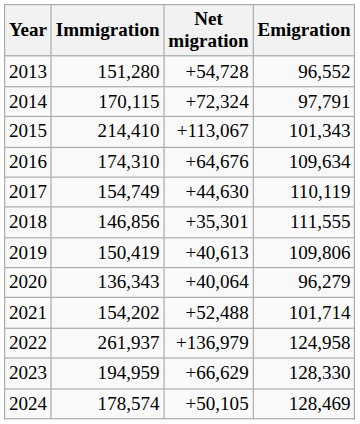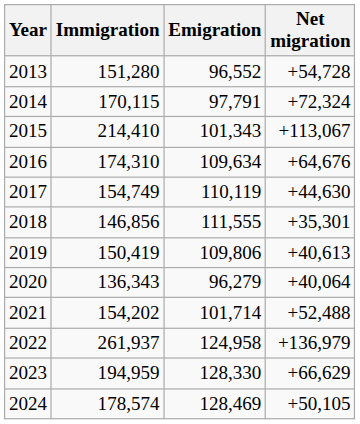 <table class="wikitable" style="text-align:right;">
 <tr>
 <th>Year</th>
 <th>Immigration</th>
+<th>Emigration</th>
 <th>Net<br>migration</th>
-<th>Emigration</th>
 </tr>
 <tr>
 <td>2013</td>
 <td>151,280</td>
+<td>96,552</td>
 <td>+54,728</td>
-<td>96,552</td>
 </tr>
 <tr>
 <td>2014</td>
 <td>170,115</td>
+<td>97,791</td>
 <td>+72,324</td>
-<td>97,791</td>
 </tr>
 <tr>
 <td>2015</td>
 <td>214,410</td>
+<td>101,343</td>
 <td>+113,067</td>
-<td>101,343</td>
 </tr>
 <tr>
 <td>2016</td>
 <td>174,310</td>
+<td>109,634</td>
 <td>+64,676</td>
-<td>109,634</td>
 </tr>
 <tr>
 <td>2017</td>
 <td>154,749</td>
+<td>110,119</td>
 <td>+44,630</td>
-<td>110,119</td>
 </tr>
 <tr>
 <td>2018</td>
 <td>146,856</td>
+<td>111,555</td>
 <td>+35,301</td>
-<td>111,555</td>
 </tr>
 <tr>
 <td>2019</td>
 <td>150,419</td>
+<td>109,806</td>
 <td>+40,613</td>
-<td>109,806</td>
 </tr>
 <tr>
 <td>2020</td>
 <td>136,343</td>
+<td>96,279</td>
 <td>+40,064</td>
-<td>96,279</td>
 </tr>
 <tr>
 <td>2021</td>
 <td>154,202</td>
+<td>101,714</td>
 <td>+52,488</td>
-<td>101,714</td>
 </tr>
 <tr>
 <td>2022</td>
 <td>261,937</td>
+<td>124,958</td>
 <td>+136,979</td>
-<td>124,958</td>
 </tr>
 <tr>
 <td>2023</td>
 <td>194,959</td>
+<td>128,330</td>
 <td>+66,629</td>
-<td>128,330</td>
 </tr>
 <tr>
 <td>2024</td>
 <td>178,574</td>
+<td>128,469</td>
 <td>+50,105</td>
-<td>128,469</td>
 </tr>
 </table>
